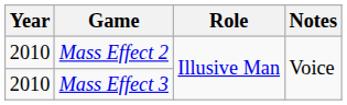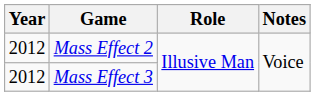 <table class="wikitable sortable">
 <tr>
 <th>Year</th>
 <th>Game</th>
 <th>Role</th>
 <th>Notes</th>
 </tr>
 <tr>
-<td>2010</td>
+<td>2012</td>
 <td><em><a href='#'>Mass Effect 2</a></em></td>
 <td rowspan="2"><a href='#'>Illusive Man</a></td>
 <td rowspan="2">Voice</td>
 </tr>
 <tr>
-<td>2010</td>
+<td>2012</td>
 <td><em><a href='#'>Mass Effect 3</a></em></td>
 </tr>
 </table>
